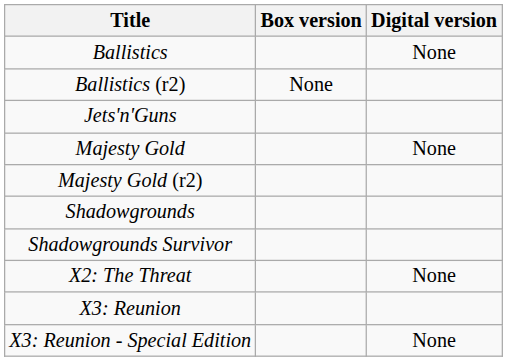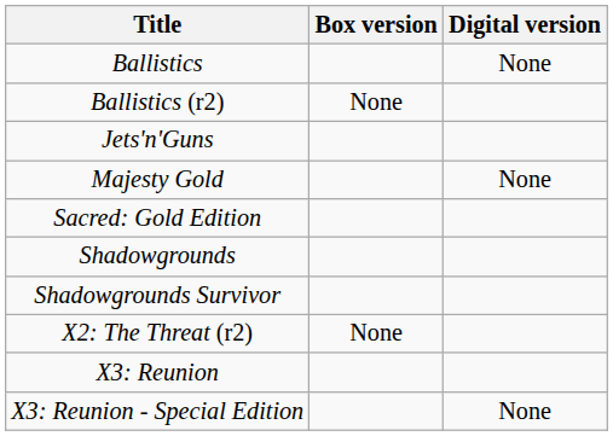 <table class="wikitable sortable" style="text-align: center;">
 <tr>
 <th scope="col">Title</th>
 <th scope="col">Box version</th>
 <th scope="col">Digital version</th>
 </tr>
 <tr>
 <td><em>Ballistics</em></td>
 <td></td>
 <td>None</td>
 </tr>
 <tr>
 <td><em>Ballistics</em> (r2)</td>
 <td>None</td>
 <td></td>
 </tr>
 <tr>
 <td><em>Jets'n'Guns</em></td>
 <td></td>
 <td></td>
 </tr>
 <tr>
 <td><em>Majesty Gold</em></td>
 <td></td>
 <td>None</td>
 </tr>
 <tr>
-<td><em>Majesty Gold</em> (r2)</td>
+<td><em>Sacred: Gold Edition</em></td>
 <td></td>
 <td></td>
 </tr>
 <tr>
 <td><em>Shadowgrounds</em></td>
 <td></td>
 <td></td>
 </tr>
 <tr>
 <td><em>Shadowgrounds Survivor</em></td>
 <td></td>
 <td></td>
 </tr>
 <tr>
-<td><em>X2: The Threat</em></td>
+<td><em>X2: The Threat</em> (r2)</td>
+<td>None</td>
 <td></td>
-<td>None</td>
 </tr>
 <tr>
 <td><em>X3: Reunion</em></td>
 <td></td>
 <td></td>
 </tr>
 <tr>
 <td><em>X3: Reunion - Special Edition</em></td>
 <td></td>
 <td>None</td>
 </tr>
 </table>
